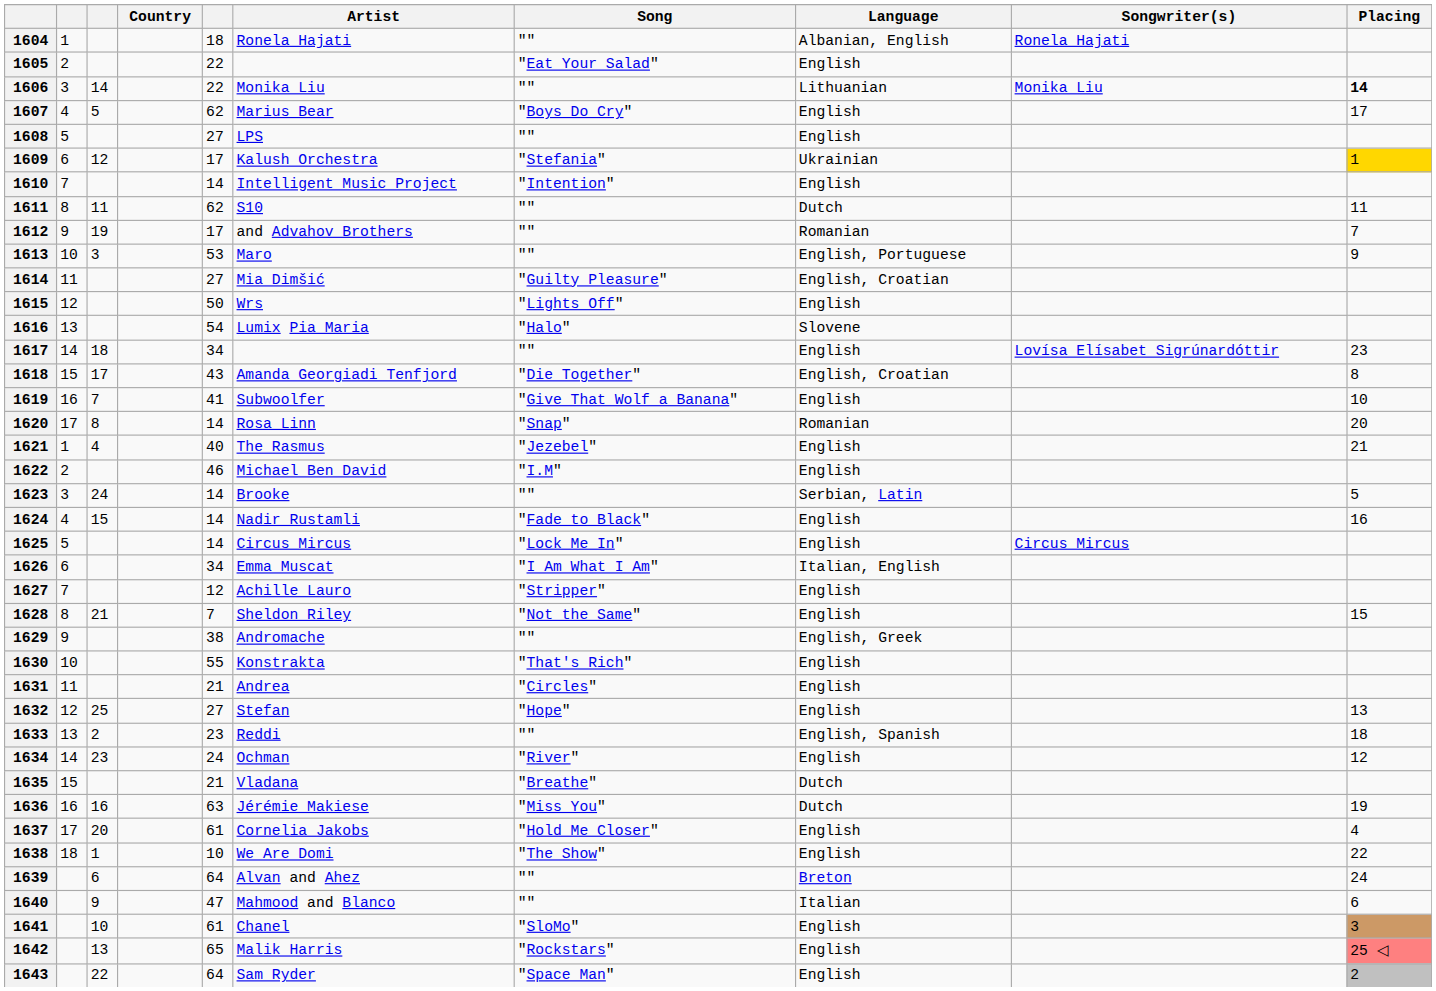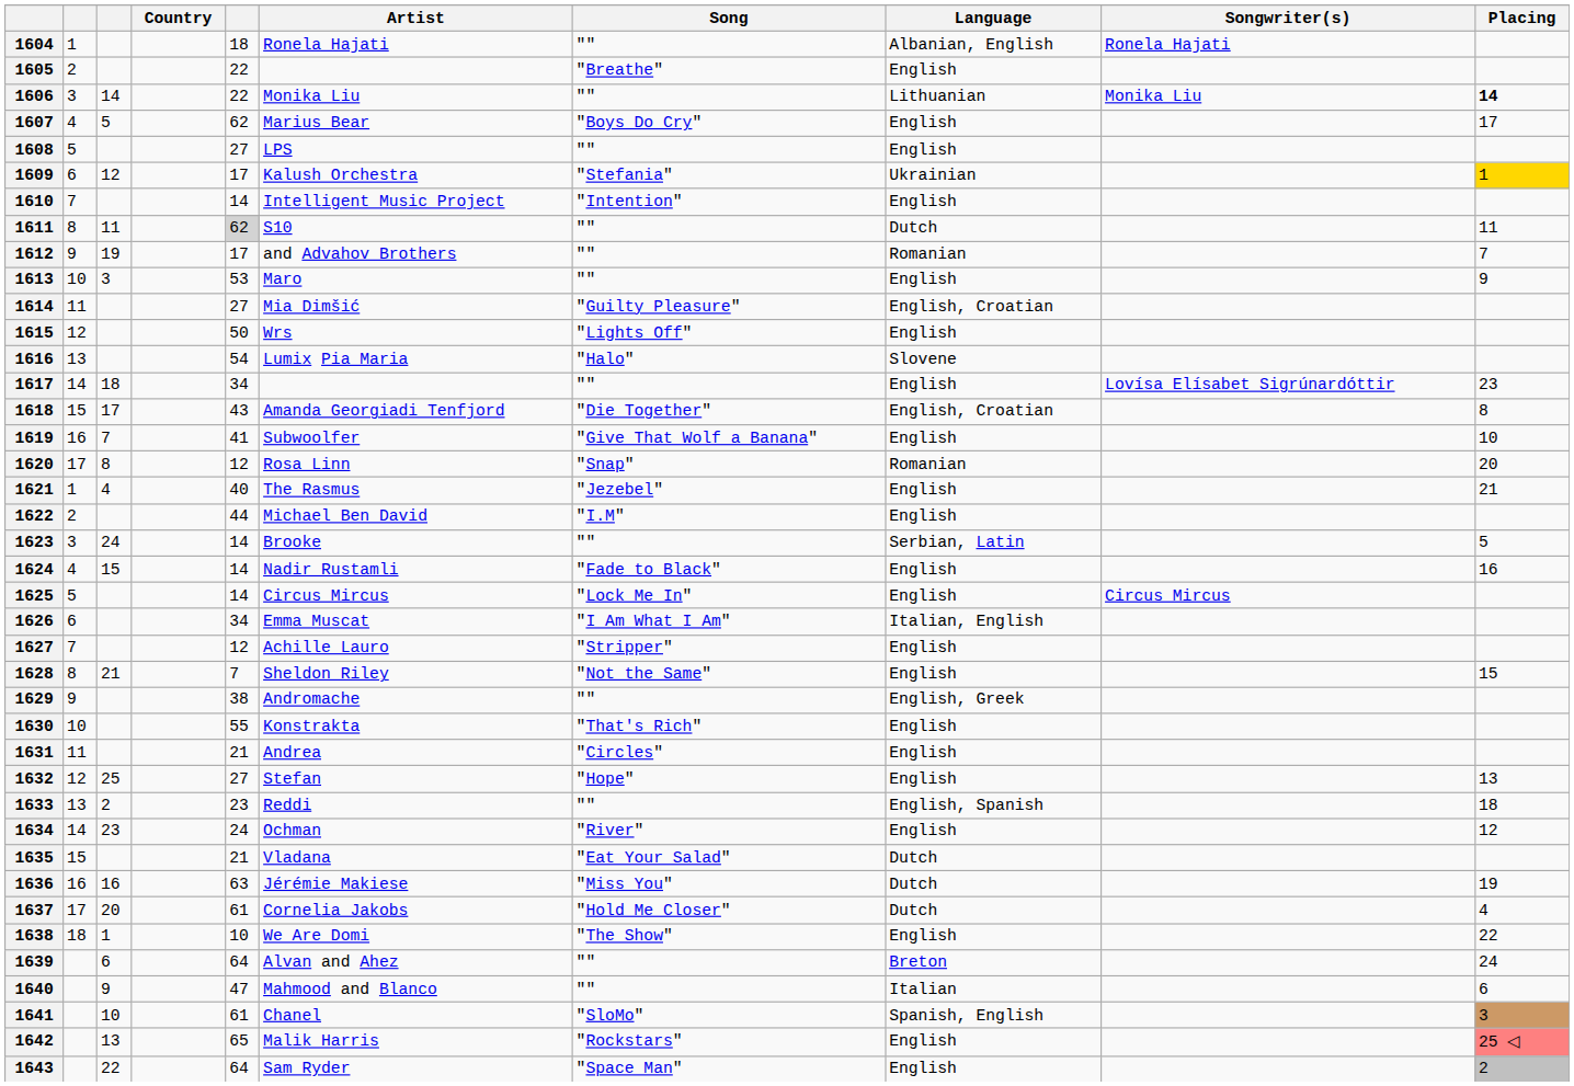 <table class="wikitable sortable plainrowheaders" style="width:100%">
 <tr>
 </tr>
 <tr>
 <th scope="col"></th>
 <th scope="col"></th>
 <th scope="col"></th>
 <th scope="col">Country</th>
 <th scope="col" class="unsortable"></th>
 <th scope="col">Artist</th>
 <th scope="col">Song</th>
 <th scope="col">Language</th>
 <th scope="col">Songwriter(s)</th>
 <th scope="col">Placing</th>
 </tr>
 <tr>
 <th scope="row">1604</th>
 <td>1 </td>
 <td></td>
 <td></td>
 <td>18</td>
 <td><a href='#'>Ronela Hajati</a></td>
 <td>""</td>
 <td>Albanian, English</td>
 <td><a href='#'>Ronela Hajati</a></td>
 <td></td>
 </tr>
 <tr>
 <th scope="row">1605</th>
 <td>2 </td>
 <td></td>
 <td></td>
 <td>22</td>
 <td></td>
-<td>"<a href='#'>Eat Your Salad</a>"</td>
+<td>"<a href='#'>Breathe</a>"</td>
 <td>English</td>
 <td></td>
 <td></td>
 </tr>
 <tr>
 <th scope="row">1606</th>
 <td>3 </td>
 <td>14</td>
 <td></td>
 <td>22</td>
 <td><a href='#'>Monika Liu</a></td>
 <td>""</td>
 <td>Lithuanian</td>
 <td><a href='#'>Monika Liu</a></td>
 <td><strong>14 </strong></td>
 </tr>
 <tr>
 <th scope="row">1607</th>
 <td>4 </td>
 <td>5</td>
 <td></td>
 <td>62</td>
 <td><a href='#'>Marius Bear</a></td>
 <td>"<a href='#'>Boys Do Cry</a>"</td>
 <td>English</td>
 <td></td>
 <td>17 </td>
 </tr>
 <tr>
 <th scope="row">1608</th>
 <td>5 </td>
 <td></td>
 <td></td>
 <td>27</td>
 <td><a href='#'>LPS</a></td>
 <td>""</td>
 <td>English</td>
 <td></td>
 <td></td>
 </tr>
 <tr>
 <th scope="row">1609</th>
 <td>6 </td>
 <td>12</td>
 <td></td>
 <td>17</td>
 <td><a href='#'>Kalush Orchestra</a></td>
 <td>"<a href='#'>Stefania</a>" </td>
 <td>Ukrainian</td>
 <td></td>
 <td bgcolor="gold">1 </td>
 </tr>
 <tr>
 <th scope="row">1610</th>
 <td>7 </td>
 <td></td>
 <td></td>
 <td>14</td>
 <td><a href='#'>Intelligent Music Project</a></td>
 <td>"<a href='#'>Intention</a>"</td>
 <td>English</td>
 <td></td>
 <td></td>
 </tr>
 <tr>
 <th scope="row">1611</th>
 <td>8 </td>
 <td>11</td>
 <td></td>
-<td>62</td>
+<td style="background: lightgrey;">62</td>
 <td><a href='#'>S10</a></td>
 <td>""</td>
 <td>Dutch</td>
 <td></td>
 <td>11 </td>
 </tr>
 <tr>
 <th scope="row">1612</th>
 <td>9 </td>
 <td>19</td>
 <td></td>
 <td>17</td>
 <td> and <a href='#'>Advahov Brothers</a></td>
 <td>""</td>
 <td>Romanian</td>
 <td></td>
 <td>7 </td>
 </tr>
 <tr>
 <th scope="row">1613</th>
 <td>10 </td>
 <td>3</td>
 <td></td>
 <td>53</td>
 <td><a href='#'>Maro</a></td>
 <td>""</td>
-<td>English, Portuguese</td>
+<td>English</td>
 <td></td>
 <td>9 </td>
 </tr>
 <tr>
 <th scope="row">1614</th>
 <td>11 </td>
 <td></td>
 <td></td>
 <td>27</td>
 <td><a href='#'>Mia Dimšić</a></td>
 <td>"<a href='#'>Guilty Pleasure</a>"</td>
 <td>English, Croatian</td>
 <td></td>
 <td></td>
 </tr>
 <tr>
 <th scope="row">1615</th>
 <td>12 </td>
 <td></td>
 <td></td>
 <td>50</td>
 <td><a href='#'>Wrs</a></td>
 <td>"<a href='#'>Lights Off</a>"</td>
 <td>English</td>
 <td></td>
 <td></td>
 </tr>
 <tr>
 <th scope="row">1616</th>
 <td>13 </td>
 <td></td>
 <td></td>
 <td>54</td>
 <td><a href='#'>Lumix</a>  <a href='#'>Pia Maria</a></td>
 <td>"<a href='#'>Halo</a>"</td>
 <td>Slovene</td>
 <td></td>
 <td></td>
 </tr>
 <tr>
 <th scope="row">1617</th>
 <td>14 </td>
 <td>18</td>
 <td></td>
 <td>34</td>
 <td></td>
 <td>""</td>
 <td>English</td>
 <td><a href='#'>Lovísa Elísabet Sigrúnardóttir</a></td>
 <td>23 </td>
 </tr>
 <tr>
 <th scope="row">1618</th>
 <td>15 </td>
 <td>17</td>
 <td></td>
 <td>43</td>
 <td><a href='#'>Amanda Georgiadi Tenfjord</a></td>
 <td>"<a href='#'>Die Together</a>"</td>
 <td>English, Croatian</td>
 <td></td>
 <td>8 </td>
 </tr>
 <tr>
 <th scope="row">1619</th>
 <td>16 </td>
 <td>7</td>
 <td></td>
 <td>41</td>
 <td><a href='#'>Subwoolfer</a></td>
 <td>"<a href='#'>Give That Wolf a Banana</a>"</td>
 <td>English</td>
 <td></td>
 <td>10 </td>
 </tr>
 <tr>
 <th scope="row">1620</th>
 <td>17 </td>
 <td>8</td>
 <td></td>
-<td>14</td>
+<td>12</td>
 <td><a href='#'>Rosa Linn</a></td>
 <td>"<a href='#'>Snap</a>"</td>
 <td>Romanian</td>
 <td></td>
 <td>20 </td>
 </tr>
 <tr>
 <th scope="row">1621</th>
 <td>1 </td>
 <td>4</td>
 <td></td>
 <td>40</td>
 <td><a href='#'>The Rasmus</a></td>
 <td>"<a href='#'>Jezebel</a>"</td>
 <td>English</td>
 <td></td>
 <td>21 </td>
 </tr>
 <tr>
 <th scope="row">1622</th>
 <td>2 </td>
 <td></td>
 <td></td>
-<td>46</td>
+<td>44</td>
 <td><a href='#'>Michael Ben David</a></td>
 <td>"<a href='#'>I.M</a>"</td>
 <td>English</td>
 <td></td>
 <td></td>
 </tr>
 <tr>
 <th scope="row">1623</th>
 <td>3 </td>
 <td>24</td>
 <td></td>
 <td>14</td>
 <td><a href='#'>Brooke</a></td>
 <td>""</td>
 <td>Serbian, <a href='#'>Latin</a></td>
 <td></td>
 <td>5 </td>
 </tr>
 <tr>
 <th scope="row">1624</th>
 <td>4 </td>
 <td>15</td>
 <td></td>
 <td>14</td>
 <td><a href='#'>Nadir Rustamli</a></td>
 <td>"<a href='#'>Fade to Black</a>"</td>
 <td>English</td>
 <td></td>
 <td>16 </td>
 </tr>
 <tr>
 <th scope="row">1625</th>
 <td>5 </td>
 <td></td>
 <td></td>
 <td>14</td>
 <td><a href='#'>Circus Mircus</a></td>
 <td>"<a href='#'>Lock Me In</a>"</td>
 <td>English</td>
 <td><a href='#'>Circus Mircus</a></td>
 <td></td>
 </tr>
 <tr>
 <th scope="row">1626</th>
 <td>6 </td>
 <td></td>
 <td></td>
 <td>34</td>
 <td><a href='#'>Emma Muscat</a></td>
 <td>"<a href='#'>I Am What I Am</a>"</td>
 <td>Italian, English</td>
 <td></td>
 <td></td>
 </tr>
 <tr>
 <th scope="row">1627</th>
 <td>7 </td>
 <td></td>
 <td></td>
 <td>12</td>
 <td><a href='#'>Achille Lauro</a></td>
 <td>"<a href='#'>Stripper</a>"</td>
 <td>English</td>
 <td></td>
 <td></td>
 </tr>
 <tr>
 <th scope="row">1628</th>
 <td>8 </td>
 <td>21</td>
 <td></td>
 <td>7</td>
 <td><a href='#'>Sheldon Riley</a></td>
 <td>"<a href='#'>Not the Same</a>"</td>
 <td>English</td>
 <td></td>
 <td>15 </td>
 </tr>
 <tr>
 <th scope="row">1629</th>
 <td>9 </td>
 <td></td>
 <td></td>
 <td>38</td>
 <td><a href='#'>Andromache</a></td>
 <td>"" </td>
 <td>English, Greek</td>
 <td></td>
 <td></td>
 </tr>
 <tr>
 <th scope="row">1630</th>
 <td>10 </td>
 <td></td>
 <td></td>
 <td>55</td>
 <td><a href='#'>Konstrakta</a></td>
 <td>"<a href='#'>That's Rich</a>"</td>
 <td>English</td>
 <td></td>
 <td></td>
 </tr>
 <tr>
 <th scope="row">1631</th>
 <td>11 </td>
 <td></td>
 <td></td>
 <td>21</td>
 <td><a href='#'>Andrea</a></td>
 <td>"<a href='#'>Circles</a>"</td>
 <td>English</td>
 <td></td>
 <td></td>
 </tr>
 <tr>
 <th scope="row">1632</th>
 <td>12 </td>
 <td>25</td>
 <td></td>
 <td>27</td>
 <td><a href='#'>Stefan</a></td>
 <td>"<a href='#'>Hope</a>"</td>
 <td>English</td>
 <td></td>
 <td>13 </td>
 </tr>
 <tr>
 <th scope="row">1633</th>
 <td>13 </td>
 <td>2</td>
 <td></td>
 <td>23</td>
 <td><a href='#'>Reddi</a></td>
 <td>""</td>
 <td>English, Spanish</td>
 <td></td>
 <td>18 </td>
 </tr>
 <tr>
 <th scope="row">1634</th>
 <td>14 </td>
 <td>23</td>
 <td></td>
 <td>24</td>
 <td><a href='#'>Ochman</a></td>
 <td>"<a href='#'>River</a>"</td>
 <td>English</td>
 <td></td>
 <td>12 </td>
 </tr>
 <tr>
 <th scope="row">1635</th>
 <td>15 </td>
 <td></td>
 <td></td>
 <td>21</td>
 <td><a href='#'>Vladana</a></td>
-<td>"<a href='#'>Breathe</a>"</td>
+<td>"<a href='#'>Eat Your Salad</a>"</td>
 <td>Dutch</td>
 <td></td>
 <td></td>
 </tr>
 <tr>
 <th scope="row">1636</th>
 <td>16 </td>
 <td>16</td>
 <td></td>
 <td>63</td>
 <td><a href='#'>Jérémie Makiese</a></td>
 <td>"<a href='#'>Miss You</a>"</td>
 <td>Dutch</td>
 <td></td>
 <td>19 </td>
 </tr>
 <tr>
 <th scope="row">1637</th>
 <td>17 </td>
 <td>20</td>
 <td></td>
 <td>61</td>
 <td><a href='#'>Cornelia Jakobs</a></td>
 <td>"<a href='#'>Hold Me Closer</a>"</td>
-<td>English</td>
+<td>Dutch</td>
 <td></td>
 <td>4 </td>
 </tr>
 <tr>
 <th scope="row">1638</th>
 <td>18 </td>
 <td>1</td>
 <td></td>
 <td>10</td>
 <td><a href='#'>We Are Domi</a></td>
 <td>"<a href='#'>The Show</a>"</td>
 <td>English</td>
 <td></td>
 <td>22 </td>
 </tr>
 <tr>
 <th scope="row">1639</th>
 <td></td>
 <td>6</td>
 <td></td>
 <td>64</td>
 <td><a href='#'>Alvan</a> and <a href='#'>Ahez</a></td>
 <td>""</td>
 <td><a href='#'>Breton</a></td>
 <td></td>
 <td>24</td>
 </tr>
 <tr>
 <th scope="row">1640</th>
 <td></td>
 <td>9</td>
 <td></td>
 <td>47</td>
 <td><a href='#'>Mahmood</a> and <a href='#'>Blanco</a></td>
 <td>""</td>
 <td>Italian</td>
 <td></td>
 <td>6</td>
 </tr>
 <tr>
 <th scope="row">1641</th>
 <td></td>
 <td>10</td>
 <td></td>
 <td>61</td>
 <td><a href='#'>Chanel</a></td>
 <td>"<a href='#'>SloMo</a>"</td>
-<td>English</td>
+<td>Spanish, English</td>
 <td></td>
 <td bgcolor="#C96">3</td>
 </tr>
 <tr>
 <th scope="row">1642</th>
 <td></td>
 <td>13</td>
 <td></td>
 <td>65</td>
 <td><a href='#'>Malik Harris</a></td>
 <td>"<a href='#'>Rockstars</a>"</td>
 <td>English</td>
 <td></td>
 <td bgcolor="#FE8080">25 ◁</td>
 </tr>
 <tr>
 <th scope="row">1643</th>
 <td></td>
 <td>22</td>
 <td></td>
 <td>64</td>
 <td><a href='#'>Sam Ryder</a></td>
 <td>"<a href='#'>Space Man</a>"</td>
 <td>English</td>
 <td></td>
 <td bgcolor="silver">2</td>
 </tr>
 </table>
